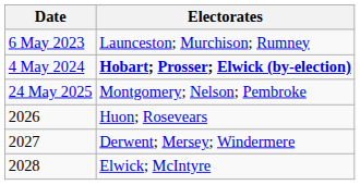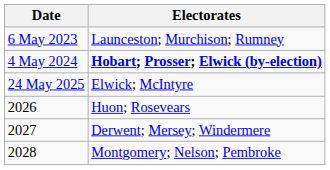 <table class=wikitable>
 <tr>
 <th>Date</th>
 <th>Electorates</th>
 </tr>
 <tr>
 <td><a href='#'>6 May 2023</a></td>
 <td><a href='#'>Launceston</a>; <a href='#'>Murchison</a>; <a href='#'>Rumney</a></td>
 </tr>
 <tr>
 <td><a href='#'>4 May 2024</a></td>
 <td><strong><a href='#'>Hobart</a>; <a href='#'>Prosser</a>; <a href='#'>Elwick (by-election)</a></strong></td>
 </tr>
 <tr>
 <td><a href='#'>24 May 2025</a></td>
-<td><a href='#'>Montgomery</a>; <a href='#'>Nelson</a>; <a href='#'>Pembroke</a></td>
+<td><a href='#'>Elwick</a>; <a href='#'>McIntyre</a></td>
 </tr>
 <tr>
 <td>2026</td>
 <td><a href='#'>Huon</a>; <a href='#'>Rosevears</a></td>
 </tr>
 <tr>
 <td>2027</td>
 <td><a href='#'>Derwent</a>; <a href='#'>Mersey</a>; <a href='#'>Windermere</a></td>
 </tr>
 <tr>
 <td>2028</td>
-<td><a href='#'>Elwick</a>; <a href='#'>McIntyre</a></td>
+<td><a href='#'>Montgomery</a>; <a href='#'>Nelson</a>; <a href='#'>Pembroke</a></td>
 </tr>
 </table>
